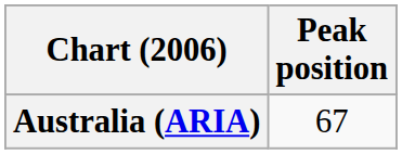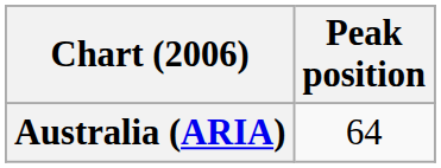 <table class="wikitable plainrowheaders" style="text-align:center">
 <tr>
 <th scope="col">Chart (2006)</th>
 <th scope="col">Peak<br>position</th>
 </tr>
 <tr>
 <th scope="row">Australia (<a href='#'>ARIA</a>)</th>
-<td>67</td>
+<td>64</td>
 </tr>
 </table>
